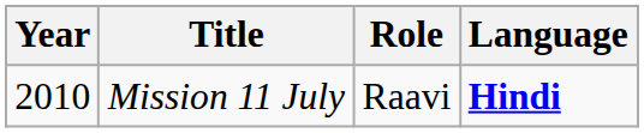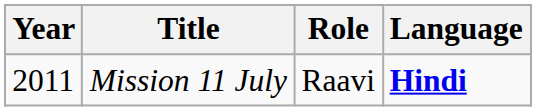 <table class="wikitable">
 <tr>
 <th>Year</th>
 <th>Title</th>
 <th>Role</th>
 <th>Language</th>
 </tr>
 <tr>
-<td>2010</td>
+<td>2011</td>
 <td><em>Mission 11 July</em></td>
 <td>Raavi</td>
 <td><strong><a href='#'>Hindi</a></strong></td>
 </tr>
 </table>
